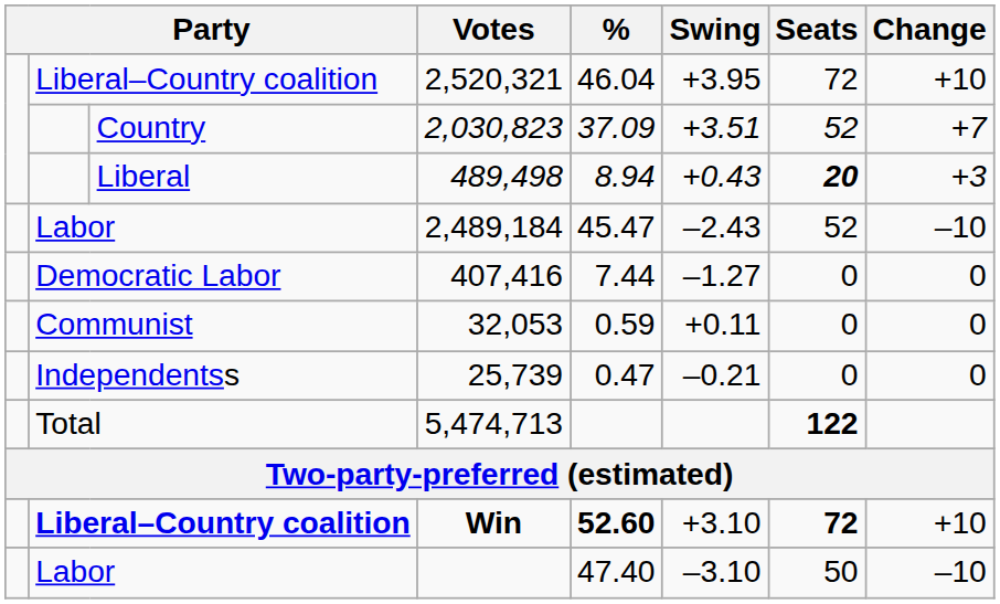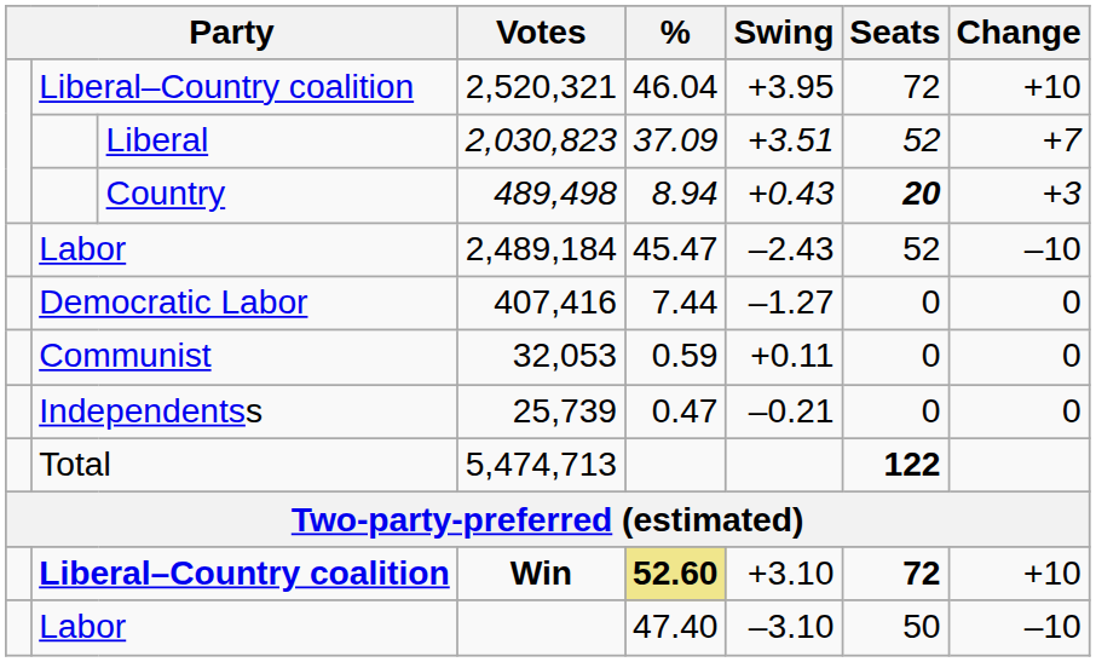 <table class="wikitable">
 <tr>
 <th colspan=3 style="width:180px">Party</th>
 <th style="width:70px">Votes</th>
 <th style="width:40px">%</th>
 <th style="width:40px">Swing</th>
 <th style="width:40px">Seats</th>
 <th style="width:40px">Change</th>
 </tr>
 <tr>
 <td rowspan=3> </td>
 <td colspan=2><a href='#'>Liberal–Country coalition</a></td>
 <td align=right>2,520,321</td>
 <td align=right>46.04</td>
 <td align=right>+3.95</td>
 <td align=right>72</td>
 <td align=right>+10</td>
 </tr>
 <tr>
 <td> </td>
-<td><a href='#'>Country</a></td>
+<td><a href='#'>Liberal</a></td>
 <td align=right><em>2,030,823</em></td>
 <td align=right><em>37.09</em></td>
 <td align=right><em>+3.51</em></td>
 <td align=right><em>52</em></td>
 <td align=right><em>+7</em></td>
 </tr>
 <tr>
 <td> </td>
-<td><a href='#'>Liberal</a></td>
+<td><a href='#'>Country</a></td>
 <td align=right><em>489,498</em></td>
 <td align=right><em>8.94</em></td>
 <td align=right><em>+0.43</em></td>
 <td align=right><strong><em>20</em></strong></td>
 <td align=right><em>+3</em></td>
 </tr>
 <tr>
 <td> </td>
 <td colspan=2><a href='#'>Labor</a></td>
 <td align=right>2,489,184</td>
 <td align=right>45.47</td>
 <td align=right>–2.43</td>
 <td align=right>52</td>
 <td align=right>–10</td>
 </tr>
 <tr>
 <td> </td>
 <td colspan=2><a href='#'>Democratic Labor</a></td>
 <td align=right>407,416</td>
 <td align=right>7.44</td>
 <td align=right>–1.27</td>
 <td align=right>0</td>
 <td align=right>0</td>
 </tr>
 <tr>
 <td> </td>
 <td colspan=2><a href='#'>Communist</a></td>
 <td align=right>32,053</td>
 <td align=right>0.59</td>
 <td align=right>+0.11</td>
 <td align=right>0</td>
 <td align=right>0</td>
 </tr>
 <tr>
 <td> </td>
 <td colspan=2><a href='#'>Independents</a>s</td>
 <td align=right>25,739</td>
 <td align=right>0.47</td>
 <td align=right>–0.21</td>
 <td align=right>0</td>
 <td align=right>0</td>
 </tr>
 <tr>
 <td> </td>
 <td colspan=2>Total</td>
 <td align=right>5,474,713</td>
 <td align=right> </td>
 <td align=right> </td>
 <td align=right><strong>122</strong></td>
 <td align=right></td>
 </tr>
 <tr>
 <th colspan=8 align=center><a href='#'>Two-party-preferred</a> (estimated)</th>
 </tr>
 <tr>
 <td> </td>
 <td colspan=2><strong><a href='#'>Liberal–Country coalition</a></strong></td>
 <td align=center><strong>Win</strong></td>
-<td align=right><strong>52.60</strong></td>
+<td align=right style="background: khaki;"><strong>52.60</strong></td>
 <td align=right>+3.10</td>
 <td align=right><strong>72</strong></td>
 <td align=right>+10</td>
 </tr>
 <tr>
 <td> </td>
 <td colspan=2><a href='#'>Labor</a></td>
 <td align=center></td>
 <td align=right>47.40</td>
 <td align=right>–3.10</td>
 <td align=right>50</td>
 <td align=right>–10</td>
 </tr>
 </table>
